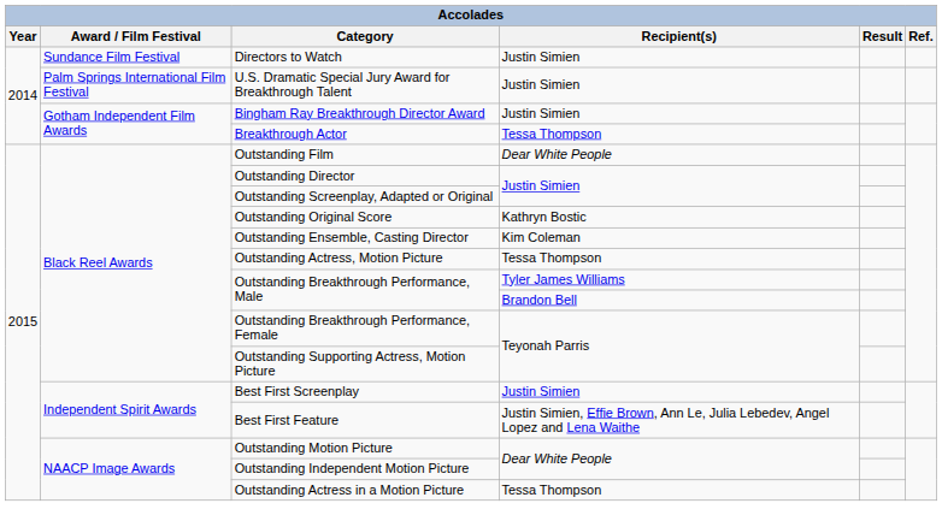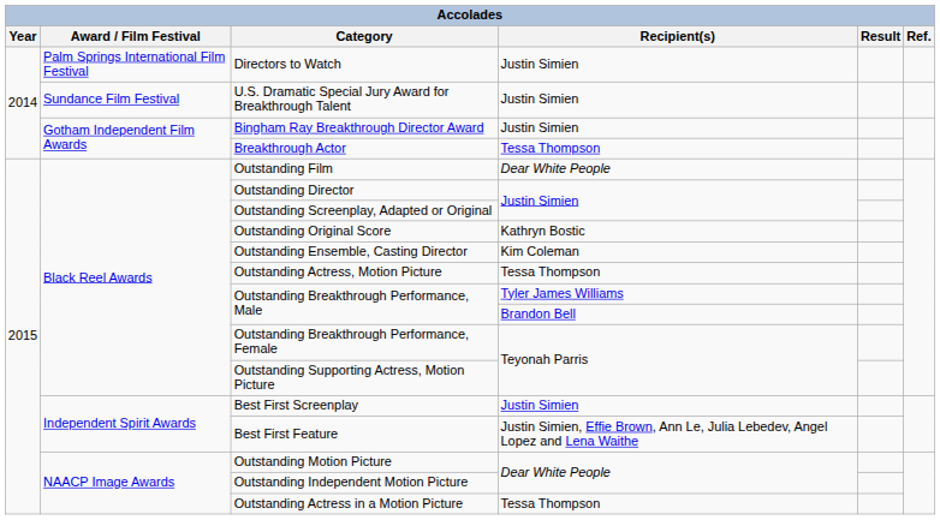 <table class="wikitable" width="90%">
 <tr style="background:#ccc; text-align:center;">
 <th colspan="6" style="background: LightSteelBlue;">Accolades</th>
 </tr>
 <tr style="background:#ccc; text-align:center;">
 <th>Year</th>
 <th>Award / Film Festival</th>
 <th>Category</th>
 <th>Recipient(s)</th>
 <th>Result</th>
 <th>Ref.</th>
 </tr>
 <tr>
 <td rowspan="4">2014</td>
-<td><a href='#'>Sundance Film Festival</a></td>
+<td><a href='#'>Palm Springs International Film Festival</a></td>
 <td>Directors to Watch</td>
 <td>Justin Simien</td>
 <td></td>
 <td></td>
 </tr>
 <tr>
-<td><a href='#'>Palm Springs International Film Festival</a></td>
+<td><a href='#'>Sundance Film Festival</a></td>
 <td>U.S. Dramatic Special Jury Award for Breakthrough Talent</td>
 <td>Justin Simien</td>
 <td></td>
 <td></td>
 </tr>
 <tr>
 <td rowspan=2><a href='#'>Gotham Independent Film Awards</a></td>
 <td><a href='#'>Bingham Ray Breakthrough Director Award</a></td>
 <td>Justin Simien</td>
 <td></td>
 <td rowspan=2></td>
 </tr>
 <tr>
 <td><a href='#'>Breakthrough Actor</a></td>
 <td><a href='#'>Tessa Thompson</a></td>
 <td></td>
 </tr>
 <tr>
 <td rowspan="16">2015</td>
 <td rowspan="10"><a href='#'>Black Reel Awards</a></td>
 <td>Outstanding Film</td>
 <td><em>Dear White People</em></td>
 <td></td>
 <td rowspan="10"></td>
 </tr>
 <tr>
 <td>Outstanding Director</td>
 <td rowspan="2"><a href='#'>Justin Simien</a></td>
 <td></td>
 </tr>
 <tr>
 <td>Outstanding Screenplay, Adapted or Original</td>
 <td></td>
 </tr>
 <tr>
 <td>Outstanding Original Score</td>
 <td>Kathryn Bostic</td>
 <td></td>
 </tr>
 <tr>
 <td>Outstanding Ensemble, Casting Director</td>
 <td>Kim Coleman</td>
 <td></td>
 </tr>
 <tr>
 <td>Outstanding Actress, Motion Picture</td>
 <td>Tessa Thompson</td>
 <td></td>
 </tr>
 <tr>
 <td rowspan="2">Outstanding Breakthrough Performance, Male</td>
 <td><a href='#'>Tyler James Williams</a></td>
 <td></td>
 </tr>
 <tr>
 <td><a href='#'>Brandon Bell</a></td>
 <td></td>
 </tr>
 <tr>
 <td>Outstanding Breakthrough Performance, Female</td>
 <td rowspan="2">Teyonah Parris</td>
 <td></td>
 </tr>
 <tr>
 <td>Outstanding Supporting Actress, Motion Picture</td>
 <td></td>
 </tr>
 <tr>
 <td rowspan=2><a href='#'>Independent Spirit Awards</a></td>
 <td>Best First Screenplay</td>
 <td><a href='#'>Justin Simien</a></td>
 <td></td>
 <td rowspan=2></td>
 </tr>
 <tr>
 <td>Best First Feature</td>
 <td>Justin Simien, <a href='#'>Effie Brown</a>, Ann Le, Julia Lebedev, Angel Lopez and <a href='#'>Lena Waithe</a></td>
 <td></td>
 </tr>
 <tr>
 <td rowspan=3><a href='#'>NAACP Image Awards</a></td>
 <td>Outstanding Motion Picture</td>
 <td rowspan=2><em>Dear White People</em></td>
 <td></td>
 <td rowspan=3></td>
 </tr>
 <tr>
 <td>Outstanding Independent Motion Picture</td>
 <td></td>
 </tr>
 <tr>
 <td>Outstanding Actress in a Motion Picture</td>
 <td>Tessa Thompson</td>
 <td></td>
 </tr>
 </table>
